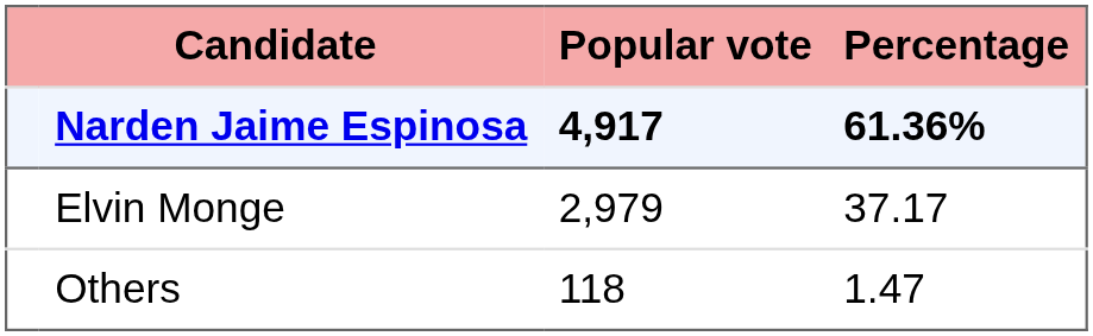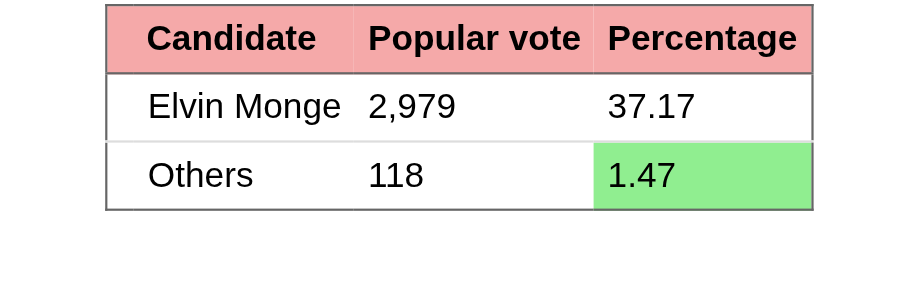 <table style="border: 1px solid #666666; border-collapse: collapse" align="center" cellpadding="6">
 <tr style="background-color: #F5A9A9">
 <th colspan="2">Candidate</th>
 <th>Popular vote</th>
 <th>Percentage</th>
-</tr>
-<tr style="background-color: #F0F5FE">
-<td style="border-top: 1px solid #DDDDDD"></td>
-<td style="border-top: 1px solid #DDDDDD"><strong><a href='#'>Narden Jaime Espinosa</a></strong></td>
-<td style="border-top: 1px solid #DDDDDD"><strong>4,917</strong></td>
-<td style="border-top: 1px solid #DDDDDD"><strong>61.36%</strong></td>
 </tr>
 <tr>
 <td style="border-top: 1px solid #666666"></td>
 <td style="border-top: 1px solid #666666">Elvin Monge</td>
 <td style="border-top: 1px solid #666666">2,979</td>
 <td style="border-top: 1px solid #666666">37.17</td>
 </tr>
 <tr>
 <td style="border-top: 1px solid #DDDDDD"></td>
 <td style="border-top: 1px solid #DDDDDD">Others</td>
 <td style="border-top: 1px solid #DDDDDD">118</td>
-<td style="border-top: 1px solid #DDDDDD">1.47</td>
+<td style="background: lightgreen; border-top: 1px solid #DDDDDD">1.47</td>
 </tr>
 </table>
